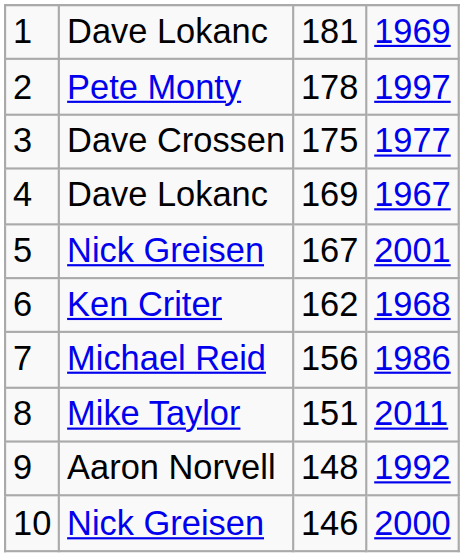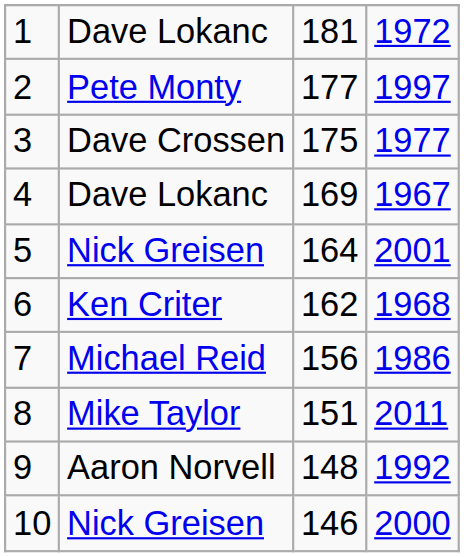 <table class="wikitable">
 <tr>
 </tr>
 <tr>
 <td>1</td>
 <td>Dave Lokanc</td>
 <td>181</td>
-<td><a href='#'>1969</a></td>
+<td><a href='#'>1972</a></td>
 </tr>
 <tr>
 <td>2</td>
 <td><a href='#'>Pete Monty</a></td>
-<td>178</td>
+<td>177</td>
 <td><a href='#'>1997</a></td>
 </tr>
 <tr>
 <td>3</td>
 <td>Dave Crossen</td>
 <td>175</td>
 <td><a href='#'>1977</a></td>
 </tr>
 <tr>
 <td>4</td>
 <td>Dave Lokanc</td>
 <td>169</td>
 <td><a href='#'>1967</a></td>
 </tr>
 <tr>
 <td>5</td>
 <td><a href='#'>Nick Greisen</a></td>
-<td>167</td>
+<td>164</td>
 <td><a href='#'>2001</a></td>
 </tr>
 <tr>
 <td>6</td>
 <td><a href='#'>Ken Criter</a></td>
 <td>162</td>
 <td><a href='#'>1968</a></td>
 </tr>
 <tr>
 <td>7</td>
 <td><a href='#'>Michael Reid</a></td>
 <td>156</td>
 <td><a href='#'>1986</a></td>
 </tr>
 <tr>
 <td>8</td>
 <td><a href='#'>Mike Taylor</a></td>
 <td>151</td>
 <td><a href='#'>2011</a></td>
 </tr>
 <tr>
 <td>9</td>
 <td>Aaron Norvell</td>
 <td>148</td>
 <td><a href='#'>1992</a></td>
 </tr>
 <tr>
 <td>10</td>
 <td><a href='#'>Nick Greisen</a></td>
 <td>146</td>
 <td><a href='#'>2000</a></td>
 </tr>
 </table>
